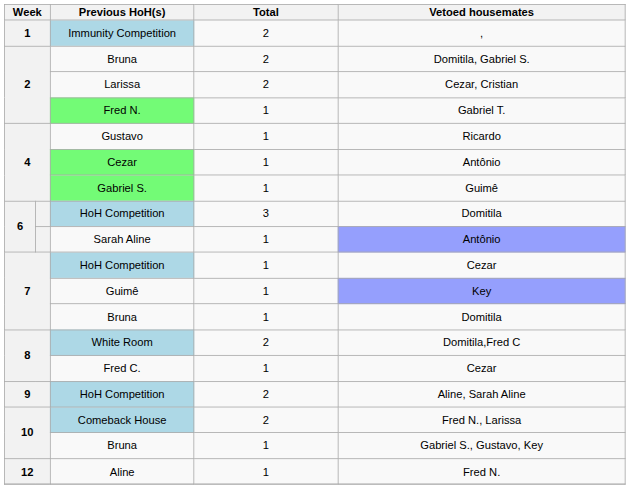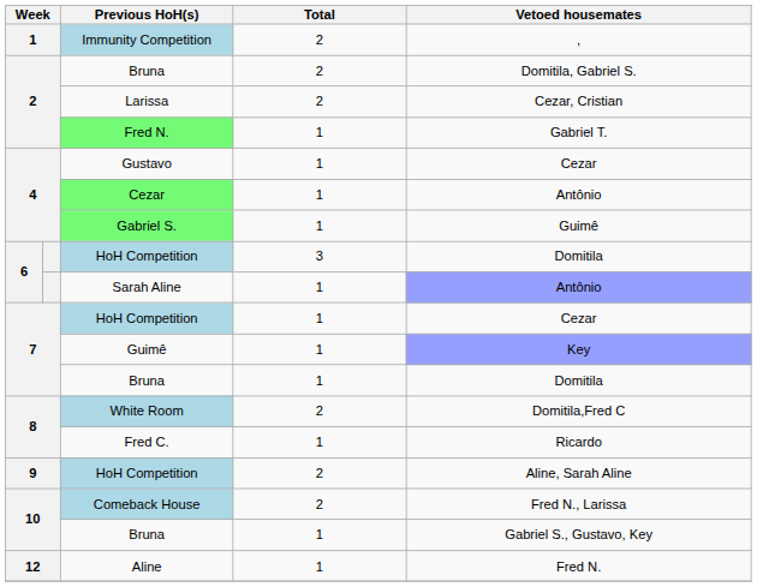 <table class="wikitable" style="width:60%; text-align:center; font-size:85%; line-height:13px;">
 <tr>
 <th width="03.00%" colspan=2>Week</th>
 <th width="14.25%">Previous HoH(s)</th>
 <th width="14.25%">Total</th>
 <th width="28.50%">Vetoed housemates</th>
 </tr>
 <tr>
 <th colspan=2 style="height:25px">1</th>
 <td bgcolor=ADD8E6 style="height:25px">Immunity Competition</td>
 <td>2</td>
 <td>, </td>
 </tr>
 <tr>
 <th rowspan=3 colspan=2 style="height:75px">2</th>
 <td style="height:25px">Bruna</td>
 <td>2</td>
 <td>Domitila, Gabriel S.</td>
 </tr>
 <tr>
 <td style="height:25px">Larissa</td>
 <td>2</td>
 <td>Cezar, Cristian</td>
 </tr>
 <tr>
 <td bgcolor=73FB76 style="height:25px">Fred N.</td>
 <td>1</td>
 <td>Gabriel T.</td>
 </tr>
 <tr>
 <th rowspan=3 colspan=2 style="height:75px">4</th>
 <td style="height:25px">Gustavo</td>
 <td>1</td>
-<td>Ricardo</td>
+<td>Cezar</td>
 </tr>
 <tr>
 <td bgcolor=73FB76 style="height:25px">Cezar</td>
 <td>1</td>
 <td>Antônio</td>
 </tr>
 <tr>
 <td bgcolor=73FB76 style="height:25px">Gabriel S.</td>
 <td>1</td>
 <td>Guimê</td>
 </tr>
 <tr>
 <th rowspan=2 style="height:50px">6</th>
 <th style="height:25px"></th>
 <td bgcolor=ADD8E6 style="height:25px">HoH Competition</td>
 <td>3</td>
 <td>Domitila</td>
 </tr>
 <tr>
 <th style="height:25px"></th>
 <td style="height:25px">Sarah Aline</td>
 <td>1</td>
 <td bgcolor=959FFD>Antônio</td>
 </tr>
 <tr>
 <th rowspan=3 colspan=2 style="height:50px">7</th>
 <td bgcolor=ADD8E6 style="height:25px">HoH Competition</td>
 <td>1</td>
 <td>Cezar</td>
 </tr>
 <tr>
 <td style="height:25px">Guimê</td>
 <td>1</td>
 <td bgcolor=959FFD>Key</td>
 </tr>
 <tr>
 <td style="height:25px">Bruna</td>
 <td>1</td>
 <td>Domitila</td>
 </tr>
 <tr>
 <th rowspan=2 colspan=2 style="height:25px">8</th>
 <td bgcolor=ADD8E6 style="height:25px">White Room</td>
 <td>2</td>
 <td>Domitila,Fred C</td>
 </tr>
 <tr>
 <td style="height:25px">Fred C.</td>
 <td>1</td>
-<td>Cezar</td>
+<td>Ricardo</td>
 </tr>
 <tr>
 <th colspan=2 style="height:25px">9</th>
 <td bgcolor=ADD8E6 style="height:25px">HoH Competition</td>
 <td>2</td>
 <td>Aline, Sarah Aline</td>
 </tr>
 <tr>
 <th rowspan=2 colspan=2 style="height:25px">10</th>
 <td bgcolor=ADD8E6 style="height:25px">Comeback House</td>
 <td>2</td>
 <td>Fred N., Larissa</td>
 </tr>
 <tr>
 <td style="height:25px">Bruna</td>
 <td>1</td>
 <td>Gabriel S., Gustavo, Key</td>
 </tr>
 <tr>
 <th colspan=2 style="height:25px">12</th>
 <td style="height:25px">Aline</td>
 <td>1</td>
 <td>Fred N.</td>
 </tr>
 <tr>
 </tr>
 </table>
